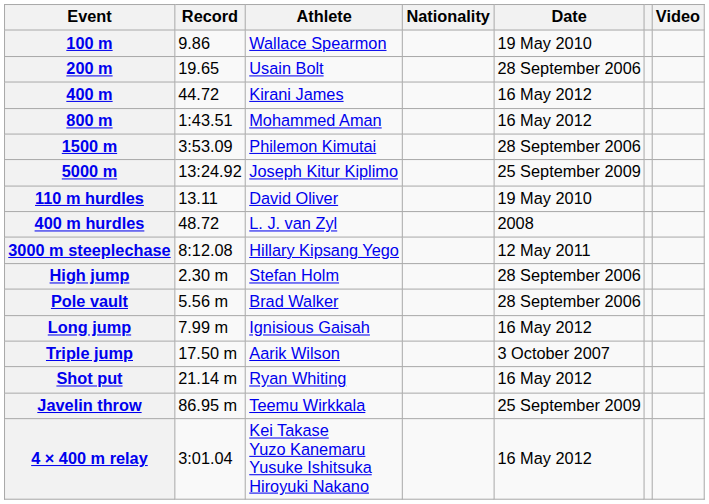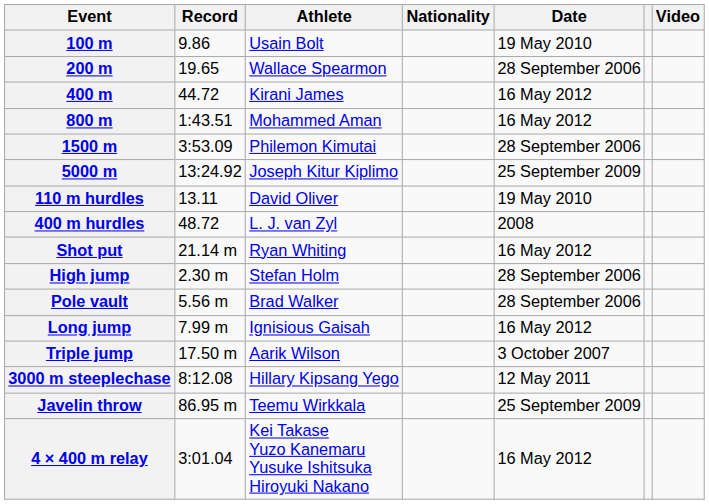 <table class="wikitable sticky-header plainrowheaders">
 <tr>
 <th scope="col">Event</th>
 <th scope="col">Record</th>
 <th scope="col">Athlete</th>
 <th scope="col">Nationality</th>
 <th scope="col">Date</th>
 <th scope="col"></th>
 <th scope="col">Video</th>
 </tr>
 <tr>
 <th scope="row"><a href='#'>100 m</a></th>
 <td>9.86 </td>
-<td><a href='#'>Wallace Spearmon</a></td>
+<td><a href='#'>Usain Bolt</a></td>
 <td></td>
 <td>19 May 2010</td>
 <td></td>
 <td></td>
 </tr>
 <tr>
 <th scope="row"><a href='#'>200 m</a></th>
 <td>19.65 </td>
-<td><a href='#'>Usain Bolt</a></td>
+<td><a href='#'>Wallace Spearmon</a></td>
 <td></td>
 <td>28 September 2006</td>
 <td></td>
 <td></td>
 </tr>
 <tr>
 <th scope="row"><a href='#'>400 m</a></th>
 <td>44.72</td>
 <td><a href='#'>Kirani James</a></td>
 <td></td>
 <td>16 May 2012</td>
 <td></td>
 <td></td>
 </tr>
 <tr>
 <th scope="row"><a href='#'>800 m</a></th>
 <td>1:43.51</td>
 <td><a href='#'>Mohammed Aman</a></td>
 <td></td>
 <td>16 May 2012</td>
 <td></td>
 <td></td>
 </tr>
 <tr>
 <th scope="row"><a href='#'>1500 m</a></th>
 <td>3:53.09</td>
 <td><a href='#'>Philemon Kimutai</a></td>
 <td></td>
 <td>28 September 2006</td>
 <td></td>
 <td></td>
 </tr>
 <tr>
 <th scope="row"><a href='#'>5000 m</a></th>
 <td>13:24.92</td>
 <td><a href='#'>Joseph Kitur Kiplimo</a></td>
 <td></td>
 <td>25 September 2009</td>
 <td></td>
 <td></td>
 </tr>
 <tr>
 <th scope="row"><a href='#'>110 m hurdles</a></th>
 <td>13.11 </td>
 <td><a href='#'>David Oliver</a></td>
 <td></td>
 <td>19 May 2010</td>
 <td></td>
 <td></td>
 </tr>
 <tr>
 <th scope="row"><a href='#'>400 m hurdles</a></th>
 <td>48.72</td>
 <td><a href='#'>L. J. van Zyl</a></td>
 <td></td>
 <td>2008</td>
 <td></td>
 <td></td>
 </tr>
 <tr>
-<th scope="row"><a href='#'>3000 m steeplechase</a></th>
-<td>8:12.08</td>
-<td><a href='#'>Hillary Kipsang Yego</a></td>
+<th scope="row"><a href='#'>Shot put</a></th>
+<td>21.14 m</td>
+<td><a href='#'>Ryan Whiting</a></td>
 <td></td>
-<td>12 May 2011</td>
+<td>16 May 2012</td>
 <td></td>
 <td></td>
 </tr>
 <tr>
 <th scope="row"><a href='#'>High jump</a></th>
 <td>2.30 m</td>
 <td><a href='#'>Stefan Holm</a></td>
 <td></td>
 <td>28 September 2006</td>
 <td></td>
 <td></td>
 </tr>
 <tr>
 <th scope="row"><a href='#'>Pole vault</a></th>
 <td>5.56 m</td>
 <td><a href='#'>Brad Walker</a></td>
 <td></td>
 <td>28 September 2006</td>
 <td></td>
 <td></td>
 </tr>
 <tr>
 <th scope="row"><a href='#'>Long jump</a></th>
 <td>7.99 m </td>
 <td><a href='#'>Ignisious Gaisah</a></td>
 <td></td>
 <td>16 May 2012</td>
 <td></td>
 <td></td>
 </tr>
 <tr>
 <th scope="row"><a href='#'>Triple jump</a></th>
 <td>17.50 m</td>
 <td><a href='#'>Aarik Wilson</a></td>
 <td></td>
 <td>3 October 2007</td>
 <td></td>
 <td></td>
 </tr>
 <tr>
-<th scope="row"><a href='#'>Shot put</a></th>
-<td>21.14 m</td>
-<td><a href='#'>Ryan Whiting</a></td>
+<th scope="row"><a href='#'>3000 m steeplechase</a></th>
+<td>8:12.08</td>
+<td><a href='#'>Hillary Kipsang Yego</a></td>
 <td></td>
-<td>16 May 2012</td>
+<td>12 May 2011</td>
 <td></td>
 <td></td>
 </tr>
 <tr>
 <th scope="row"><a href='#'>Javelin throw</a></th>
 <td>86.95 m</td>
 <td><a href='#'>Teemu Wirkkala</a></td>
 <td></td>
 <td>25 September 2009</td>
 <td></td>
 <td></td>
 </tr>
 <tr>
 <th scope="row"><a href='#'>4 × 400 m relay</a></th>
 <td>3:01.04</td>
 <td><a href='#'>Kei Takase</a><br><a href='#'>Yuzo Kanemaru</a><br><a href='#'>Yusuke Ishitsuka</a><br><a href='#'>Hiroyuki Nakano</a></td>
 <td></td>
 <td>16 May 2012</td>
 <td></td>
 <td></td>
 </tr>
 </table>
